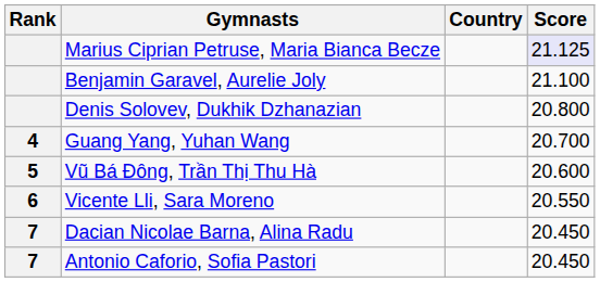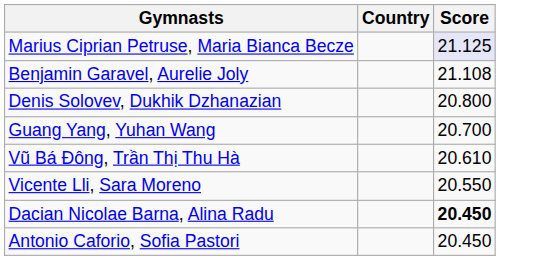 <table class="wikitable sortable">
 <tr>
-<th>Rank</th>
 <th>Gymnasts</th>
 <th>Country</th>
 <th>Score</th>
 </tr>
 <tr>
-<th></th>
 <td><a href='#'>Marius Ciprian Petruse</a>, <a href='#'>Maria Bianca Becze</a></td>
 <td></td>
 <td style="background: lavender;">21.125</td>
 </tr>
 <tr>
-<th></th>
 <td><a href='#'>Benjamin Garavel</a>, <a href='#'>Aurelie Joly</a></td>
 <td></td>
-<td>21.100</td>
+<td>21.108</td>
 </tr>
 <tr>
-<th></th>
 <td><a href='#'>Denis Solovev</a>, <a href='#'>Dukhik Dzhanazian</a></td>
 <td></td>
 <td>20.800</td>
 </tr>
 <tr>
-<th>4</th>
 <td><a href='#'>Guang Yang</a>, <a href='#'>Yuhan Wang</a></td>
 <td></td>
 <td>20.700</td>
 </tr>
 <tr>
-<th>5</th>
 <td><a href='#'>Vũ Bá Đông</a>, <a href='#'>Trần Thị Thu Hà</a></td>
 <td></td>
-<td>20.600</td>
+<td>20.610</td>
 </tr>
 <tr>
-<th>6</th>
 <td><a href='#'>Vicente Lli</a>, <a href='#'>Sara Moreno</a></td>
 <td></td>
 <td>20.550</td>
 </tr>
 <tr>
-<th>7</th>
 <td><a href='#'>Dacian Nicolae Barna</a>, <a href='#'>Alina Radu</a></td>
 <td></td>
-<td>20.450</td>
+<td><strong>20.450</strong></td>
 </tr>
 <tr>
-<th>7</th>
 <td><a href='#'>Antonio Caforio</a>, <a href='#'>Sofia Pastori</a></td>
 <td></td>
 <td>20.450</td>
 </tr>
 </table>
